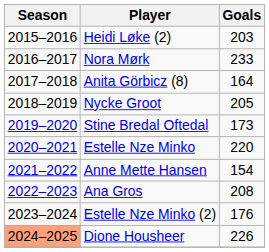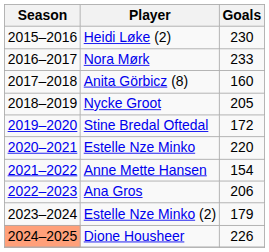 <table class="wikitable sortable" style="text-align:left;">
 <tr>
 <th>Season</th>
 <th>Player</th>
 <th>Goals</th>
 </tr>
 <tr>
 <td>2015–2016</td>
 <td> <a href='#'>Heidi Løke</a> (2)</td>
-<td style="text-align: center;">203</td>
+<td style="text-align: center;">230</td>
 </tr>
 <tr>
 <td>2016–2017</td>
 <td> <a href='#'>Nora Mørk</a></td>
 <td style="text-align: center;">233</td>
 </tr>
 <tr>
 <td>2017–2018</td>
 <td> <a href='#'>Anita Görbicz</a> (8)</td>
-<td style="text-align: center;">164</td>
+<td style="text-align: center;">160</td>
 </tr>
 <tr>
 <td>2018–2019</td>
 <td> <a href='#'>Nycke Groot</a></td>
 <td style="text-align: center;">205</td>
 </tr>
 <tr>
 <td><a href='#'>2019–2020</a></td>
 <td> <a href='#'>Stine Bredal Oftedal</a></td>
-<td style="text-align: center;">173</td>
+<td style="text-align: center;">172</td>
 </tr>
 <tr>
 <td><a href='#'>2020–2021</a></td>
 <td> <a href='#'>Estelle Nze Minko</a></td>
 <td style="text-align: center;">220</td>
 </tr>
 <tr>
 <td><a href='#'>2021–2022</a></td>
 <td> <a href='#'>Anne Mette Hansen</a></td>
 <td style="text-align: center;">154</td>
 </tr>
 <tr>
 <td><a href='#'>2022–2023</a></td>
 <td> <a href='#'>Ana Gros</a></td>
-<td style="text-align: center;">208</td>
+<td style="text-align: center;">206</td>
 </tr>
 <tr>
 <td>2023–2024</td>
 <td> <a href='#'>Estelle Nze Minko</a> (2)</td>
-<td style="text-align: center;">176</td>
+<td style="text-align: center;">179</td>
 </tr>
 <tr>
 <td style="background: lightsalmon;">2024–2025</td>
 <td> <a href='#'>Dione Housheer</a></td>
 <td style="text-align: center;">226</td>
 </tr>
 <tr>
 </tr>
 </table>
